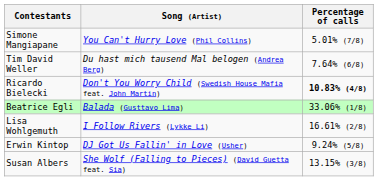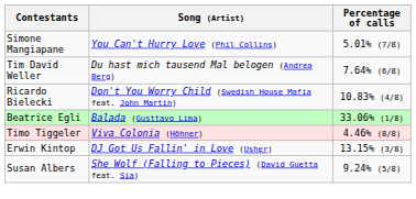 <table class="wikitable">
 <tr>
 <th style="width:110px;">Contestants</th>
 <th style="width:330px;">Song <small>(Artist)</small></th>
 <th style="width:100px;">Percentage of calls</th>
 </tr>
 <tr>
 <td align="left">Simone Mangiapane</td>
 <td align="left"><em><a href='#'>You Can't Hurry Love</a></em> <small>(<a href='#'>Phil Collins</a>)</small></td>
 <td style="text-align:center;">5.01% <small>(7/8)</small></td>
 </tr>
 <tr>
 <td align="left">Tim David Weller</td>
 <td align="left"><em>Du hast mich tausend Mal belogen</em> <small>(<a href='#'>Andrea Berg</a>)</small></td>
 <td style="text-align:center;">7.64% <small>(6/8)</small></td>
 </tr>
 <tr>
 <td align="left">Ricardo Bielecki</td>
 <td align="left"><em><a href='#'>Don't You Worry Child</a></em> <small>(<a href='#'>Swedish House Mafia</a> feat. <a href='#'>John Martin</a>)</small></td>
-<td style="text-align:center;"><strong>10.83% <small>(4/8)</small></strong></td>
+<td style="text-align:center;">10.83% <small>(4/8)</small></td>
 </tr>
 <tr style="background:#c1ffc1;">
 <td align="left">Beatrice Egli</td>
 <td align="left"><em><a href='#'>Balada</a></em> <small>(<a href='#'>Gusttavo Lima</a>)</small></td>
 <td style="text-align:center;">33.06% <small>(1/8)</small></td>
 </tr>
-<tr>
-<td align="left">Lisa Wohlgemuth</td>
-<td align="left"><em><a href='#'>I Follow Rivers</a></em> <small>(<a href='#'>Lykke Li</a>)</small></td>
-<td style="text-align:center;">16.61% <small>(2/8)</small></td>
+<tr bgcolor="#FFE1E4">
+<td align="left">Timo Tiggeler</td>
+<td align="left"><em><a href='#'>Viva Colonia</a></em> <small>(<a href='#'>Höhner</a>)</small></td>
+<td style="text-align:center;">4.46% <small>(8/8)</small></td>
 </tr>
 <tr>
 <td align="left">Erwin Kintop</td>
 <td align="left"><em><a href='#'>DJ Got Us Fallin' in Love</a></em> <small>(<a href='#'>Usher</a>)</small></td>
-<td style="text-align:center;">9.24% <small>(5/8)</small></td>
+<td style="text-align:center;">13.15% <small>(3/8)</small></td>
 </tr>
 <tr>
 <td align="left">Susan Albers</td>
 <td align="left"><em><a href='#'>She Wolf (Falling to Pieces)</a></em> <small>(<a href='#'>David Guetta</a> feat. <a href='#'>Sia</a>)</small></td>
-<td style="text-align:center;">13.15% <small>(3/8)</small></td>
+<td style="text-align:center;">9.24% <small>(5/8)</small></td>
 </tr>
 </table>
